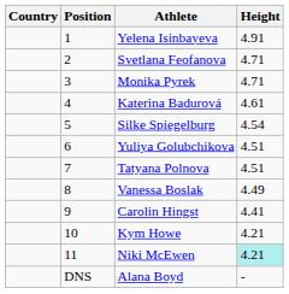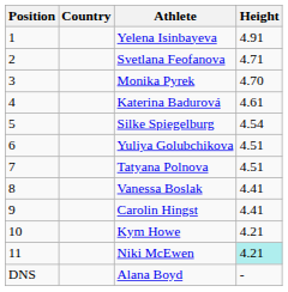 <table class="wikitable">
 <tr>
+<th>Position</th>
 <th>Country</th>
-<th>Position</th>
 <th>Athlete</th>
 <th>Height</th>
 </tr>
 <tr>
+<td>1</td>
 <td></td>
-<td>1</td>
 <td><a href='#'>Yelena Isinbayeva</a></td>
 <td>4.91</td>
 </tr>
 <tr>
+<td>2</td>
 <td></td>
-<td>2</td>
 <td><a href='#'>Svetlana Feofanova</a></td>
 <td>4.71</td>
 </tr>
 <tr>
+<td>3</td>
 <td></td>
-<td>3</td>
 <td><a href='#'>Monika Pyrek</a></td>
-<td>4.71</td>
+<td>4.70</td>
 </tr>
 <tr>
+<td>4</td>
 <td></td>
-<td>4</td>
 <td><a href='#'>Katerina Badurová</a></td>
 <td>4.61</td>
 </tr>
 <tr>
+<td>5</td>
 <td></td>
-<td>5</td>
 <td><a href='#'>Silke Spiegelburg</a></td>
 <td>4.54</td>
 </tr>
 <tr>
+<td>6</td>
 <td></td>
-<td>6</td>
 <td><a href='#'>Yuliya Golubchikova</a></td>
 <td>4.51</td>
 </tr>
 <tr>
+<td>7</td>
 <td></td>
-<td>7</td>
 <td><a href='#'>Tatyana Polnova</a></td>
 <td>4.51</td>
 </tr>
 <tr>
+<td>8</td>
 <td></td>
-<td>8</td>
 <td><a href='#'>Vanessa Boslak</a></td>
-<td>4.49</td>
+<td>4.41</td>
 </tr>
 <tr>
+<td>9</td>
 <td></td>
-<td>9</td>
 <td><a href='#'>Carolin Hingst</a></td>
 <td>4.41</td>
 </tr>
 <tr>
+<td>10</td>
 <td></td>
-<td>10</td>
 <td><a href='#'>Kym Howe</a></td>
 <td>4.21</td>
 </tr>
 <tr>
+<td>11</td>
 <td></td>
-<td>11</td>
 <td><a href='#'>Niki McEwen</a></td>
 <td style="background: paleturquoise;">4.21</td>
 </tr>
 <tr>
+<td>DNS</td>
 <td></td>
-<td>DNS</td>
 <td><a href='#'>Alana Boyd</a></td>
 <td>-</td>
 </tr>
 </table>
